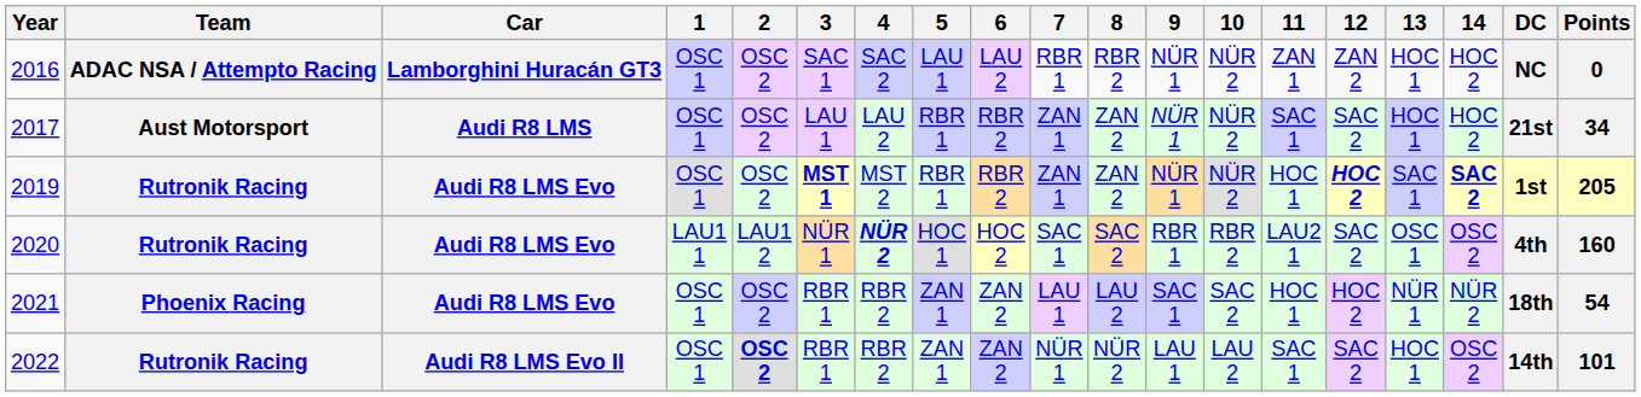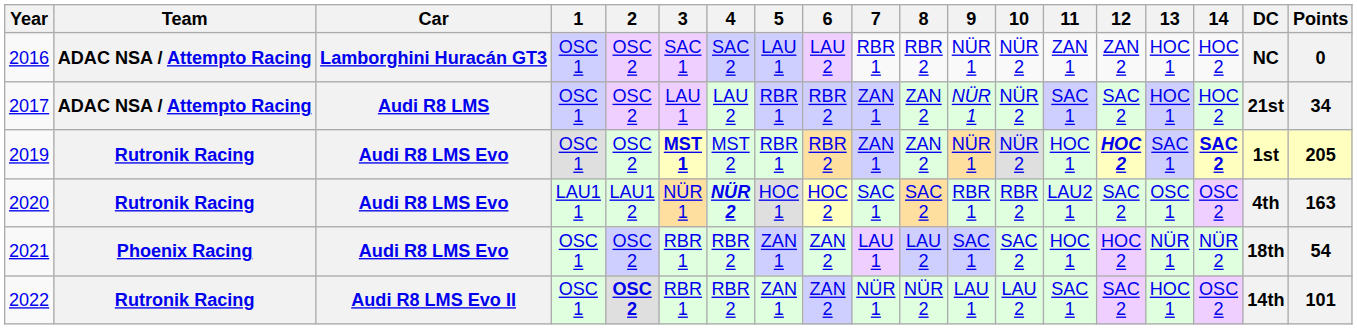 <table class="wikitable" style="text-align:center; font-size:85%">
 <tr>
 <th>Year</th>
 <th>Team</th>
 <th>Car</th>
 <th>1</th>
 <th>2</th>
 <th>3</th>
 <th>4</th>
 <th>5</th>
 <th>6</th>
 <th>7</th>
 <th>8</th>
 <th>9</th>
 <th>10</th>
 <th>11</th>
 <th>12</th>
 <th>13</th>
 <th>14</th>
 <th>DC</th>
 <th>Points</th>
 </tr>
 <tr>
 <td><a href='#'>2016</a></td>
 <th nowrap>ADAC NSA / <a href='#'>Attempto Racing</a></th>
 <th nowrap><a href='#'>Lamborghini Huracán GT3</a></th>
 <td style="background:#CFCFFF;"><a href='#'>OSC<br>1</a><br></td>
 <td style="background:#EFCFFF;"><a href='#'>OSC<br>2</a><br></td>
 <td style="background:#EFCFFF;"><a href='#'>SAC<br>1</a><br></td>
 <td style="background:#CFCFFF;"><a href='#'>SAC<br>2</a><br></td>
 <td style="background:#CFCFFF;"><a href='#'>LAU<br>1</a><br></td>
 <td style="background:#EFCFFF;"><a href='#'>LAU<br>2</a><br></td>
 <td style="background:#;"><a href='#'>RBR<br>1</a></td>
 <td style="background:#;"><a href='#'>RBR<br>2</a></td>
 <td style="background:#;"><a href='#'>NÜR<br>1</a></td>
 <td style="background:#;"><a href='#'>NÜR<br>2</a></td>
 <td style="background:#;"><a href='#'>ZAN<br>1</a></td>
 <td style="background:#;"><a href='#'>ZAN<br>2</a></td>
 <td style="background:#;"><a href='#'>HOC<br>1</a></td>
 <td style="background:#;"><a href='#'>HOC<br>2</a></td>
 <th>NC</th>
 <th>0</th>
 </tr>
 <tr>
 <td><a href='#'>2017</a></td>
-<th>Aust Motorsport</th>
+<th nowrap>ADAC NSA / <a href='#'>Attempto Racing</a></th>
 <th><a href='#'>Audi R8 LMS</a></th>
 <td style="background:#CFCFFF;"><a href='#'>OSC<br>1</a><br></td>
 <td style="background:#EFCFFF;"><a href='#'>OSC<br>2</a><br></td>
 <td style="background:#EFCFFF;"><a href='#'>LAU<br>1</a><br></td>
 <td style="background:#DFFFDF;"><a href='#'>LAU<br>2</a><br></td>
 <td style="background:#CFCFFF;"><a href='#'>RBR<br>1</a><br></td>
 <td style="background:#CFCFFF;"><a href='#'>RBR<br>2</a><br></td>
 <td style="background:#CFCFFF;"><a href='#'>ZAN<br>1</a><br></td>
 <td style="background:#DFFFDF;"><a href='#'>ZAN<br>2</a><br></td>
 <td style="background:#DFFFDF;"><em><a href='#'>NÜR<br>1</a></em><br></td>
 <td style="background:#DFFFDF;"><a href='#'>NÜR<br>2</a><br></td>
 <td style="background:#CFCFFF;"><a href='#'>SAC<br>1</a><br></td>
 <td style="background:#DFFFDF;"><a href='#'>SAC<br>2</a><br></td>
 <td style="background:#CFCFFF;"><a href='#'>HOC<br>1</a><br></td>
 <td style="background:#DFFFDF;"><a href='#'>HOC<br>2</a><br></td>
 <th>21st</th>
 <th>34</th>
 </tr>
 <tr>
 <td><a href='#'>2019</a></td>
 <th><a href='#'>Rutronik Racing</a></th>
 <th><a href='#'>Audi R8 LMS Evo</a></th>
 <td style="background:#DFDFDF;"><a href='#'>OSC<br>1</a><br></td>
 <td style="background:#DFFFDF;"><a href='#'>OSC<br>2</a><br></td>
 <td style="background:#FFFFBF;"><strong><a href='#'>MST<br>1</a><br></strong></td>
 <td style="background:#DFFFDF;"><a href='#'>MST<br>2</a><br></td>
 <td style="background:#DFFFDF;"><a href='#'>RBR<br>1</a><br></td>
 <td style="background:#FFDF9F;"><a href='#'>RBR<br>2</a><br></td>
 <td style="background:#CFCFFF;"><a href='#'>ZAN<br>1</a><br></td>
 <td style="background:#DFFFDF;"><a href='#'>ZAN<br>2</a><br></td>
 <td style="background:#FFDF9F;"><a href='#'>NÜR<br>1</a><br></td>
 <td style="background:#DFDFDF;"><a href='#'>NÜR<br>2</a><br></td>
 <td style="background:#DFFFDF;"><a href='#'>HOC<br>1</a><br></td>
 <td style="background:#FFFFBF;"><strong><em><a href='#'>HOC<br>2</a><br></em></strong></td>
 <td style="background:#CFCFFF;"><a href='#'>SAC<br>1</a><br></td>
 <td style="background:#FFFFBF;"><strong><a href='#'>SAC<br>2</a><br></strong></td>
 <th style="background:#FFFFBF;">1st</th>
 <th style="background:#FFFFBF;">205</th>
 </tr>
 <tr>
 <td><a href='#'>2020</a></td>
 <th><a href='#'>Rutronik Racing</a></th>
 <th><a href='#'>Audi R8 LMS Evo</a></th>
 <td style="background:#DFFFDF;"><a href='#'>LAU1<br>1</a><br></td>
 <td style="background:#DFFFDF;"><a href='#'>LAU1<br>2</a><br></td>
 <td style="background:#FFDF9F;"><a href='#'>NÜR<br>1</a><br></td>
 <td style="background:#DFFFDF;"><strong><em><a href='#'>NÜR<br>2</a></em></strong><br></td>
 <td style="background:#DFDFDF;"><a href='#'>HOC<br>1</a><br></td>
 <td style="background:#FFFFBF;"><a href='#'>HOC<br>2</a><br></td>
 <td style="background:#DFFFDF;"><a href='#'>SAC<br>1</a><br></td>
 <td style="background:#FFDF9F;"><a href='#'>SAC<br>2</a><br></td>
 <td style="background:#DFFFDF;"><a href='#'>RBR<br>1</a><br></td>
 <td style="background:#DFFFDF;"><a href='#'>RBR<br>2</a><br></td>
 <td style="background:#DFFFDF;"><a href='#'>LAU2<br>1</a><br></td>
 <td style="background:#DFFFDF;"><a href='#'>SAC<br>2</a><br></td>
 <td style="background:#DFFFDF;"><a href='#'>OSC<br>1</a><br></td>
 <td style="background:#EFCFFF;"><a href='#'>OSC<br>2</a><br></td>
 <th>4th</th>
-<th>160</th>
+<th>163</th>
 </tr>
 <tr>
 <td><a href='#'>2021</a></td>
 <th><a href='#'>Phoenix Racing</a></th>
 <th><a href='#'>Audi R8 LMS Evo</a></th>
 <td style="background:#DFFFDF;"><a href='#'>OSC<br>1</a><br></td>
 <td style="background:#CFCFFF;"><a href='#'>OSC<br>2</a><br></td>
 <td style="background:#DFFFDF;"><a href='#'>RBR<br>1</a><br></td>
 <td style="background:#DFFFDF;"><a href='#'>RBR<br>2</a><br></td>
 <td style="background:#CFCFFF;"><a href='#'>ZAN<br>1</a><br></td>
 <td style="background:#DFFFDF;"><a href='#'>ZAN<br>2</a><br></td>
 <td style="background:#EFCFFF;"><a href='#'>LAU<br>1</a><br></td>
 <td style="background:#CFCFFF;"><a href='#'>LAU<br>2</a><br></td>
 <td style="background:#CFCFFF;"><a href='#'>SAC<br>1</a><br></td>
 <td style="background:#DFFFDF;"><a href='#'>SAC<br>2</a><br></td>
 <td style="background:#DFFFDF;"><a href='#'>HOC<br>1</a><br></td>
 <td style="background:#EFCFFF;"><a href='#'>HOC<br>2</a><br></td>
 <td style="background:#DFFFDF;"><a href='#'>NÜR<br>1</a><br></td>
 <td style="background:#DFFFDF;"><a href='#'>NÜR<br>2</a><br></td>
 <th>18th</th>
 <th>54</th>
 </tr>
 <tr>
 <td><a href='#'>2022</a></td>
 <th><a href='#'>Rutronik Racing</a></th>
 <th><a href='#'>Audi R8 LMS Evo II</a></th>
 <td style="background:#DFFFDF;"><a href='#'>OSC<br>1</a><br></td>
 <td style="background:#DFDFDF;"><strong><a href='#'>OSC<br>2</a></strong><br></td>
 <td style="background:#DFFFDF;"><a href='#'>RBR<br>1</a><br></td>
 <td style="background:#DFFFDF;"><a href='#'>RBR<br>2</a><br></td>
 <td style="background:#DFFFDF;"><a href='#'>ZAN<br>1</a><br></td>
 <td style="background:#CFCFFF;"><a href='#'>ZAN<br>2</a><br></td>
 <td style="background:#DFFFDF;"><a href='#'>NÜR<br>1</a><br></td>
 <td style="background:#DFFFDF;"><a href='#'>NÜR<br>2</a><br></td>
 <td style="background:#DFFFDF;"><a href='#'>LAU<br>1</a><br></td>
 <td style="background:#DFFFDF;"><a href='#'>LAU<br>2</a><br></td>
 <td style="background:#DFFFDF;"><a href='#'>SAC<br>1</a><br></td>
 <td style="background:#EFCFFF;"><a href='#'>SAC<br>2</a><br></td>
 <td style="background:#DFFFDF;"><a href='#'>HOC<br>1</a><br></td>
 <td style="background:#EFCFFF;"><a href='#'>OSC<br>2</a><br></td>
 <th>14th</th>
 <th>101</th>
 </tr>
 </table>
